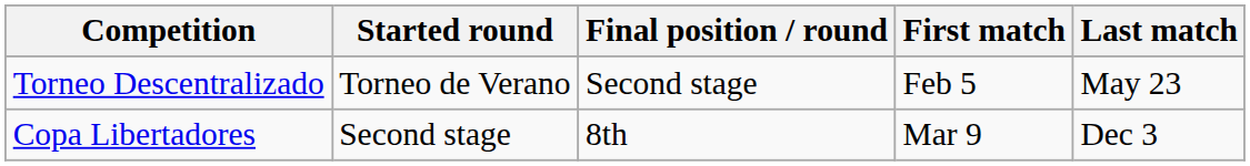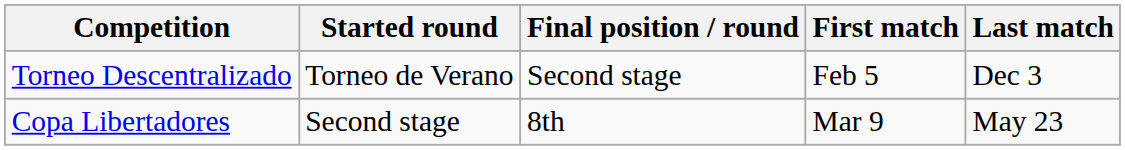 <table class="wikitable">
 <tr>
 <th>Competition</th>
 <th><strong>Started round</strong></th>
 <th><strong>Final position / round</strong></th>
 <th><strong>First match</strong></th>
 <th><strong>Last match</strong></th>
 </tr>
 <tr>
 <td><a href='#'>Torneo Descentralizado</a></td>
 <td>Torneo de Verano</td>
 <td>Second stage</td>
 <td>Feb 5</td>
-<td>May 23</td>
+<td>Dec 3</td>
 </tr>
 <tr>
 <td><a href='#'>Copa Libertadores</a></td>
 <td>Second stage</td>
 <td>8th</td>
 <td>Mar 9</td>
-<td>Dec 3</td>
+<td>May 23</td>
 </tr>
 </table>
